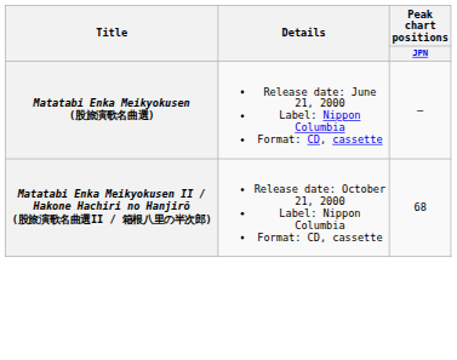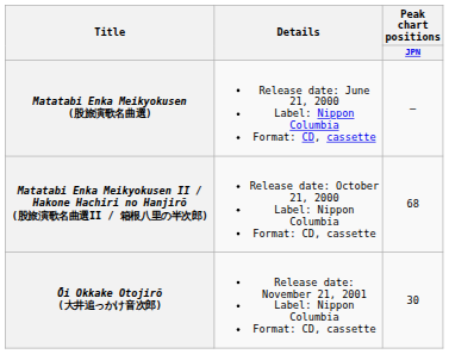 <table class="wikitable plainrowheaders" style="text-align:center">
 <tr>
 <th scope="col" rowspan="2" style="width:20em;">Title</th>
 <th scope="col" rowspan="2" style="width:16em;">Details</th>
 <th scope="col" colspan="1" style="width:4em;">Peak chart positions</th>
 </tr>
 <tr style="font-size:smaller;">
 <th scope="col" style="width:3em;"><a href='#'>JPN</a><br></th>
 </tr>
 <tr>
 <th scope="row"><em>Matatabi Enka Meikyokusen</em><br>(股旅演歌名曲選)</th>
 <td><br><ul><li>Release date: June 21, 2000</li><li>Label: <a href='#'>Nippon Columbia</a></li><li>Format: <a href='#'>CD</a>, <a href='#'>cassette</a></li></ul></td>
 <td>—</td>
 </tr>
 <tr>
 <th scope="row"><em>Matatabi Enka Meikyokusen II / Hakone Hachiri no Hanjirō</em><br>(股旅演歌名曲選II / 箱根八里の半次郎)</th>
 <td><br><ul><li>Release date: October 21, 2000</li><li>Label: Nippon Columbia</li><li>Format: CD, cassette</li></ul></td>
 <td>68</td>
 </tr>
+<tr>
+<th scope="row"><em>Ōi Okkake Otojirō</em><br>(大井追っかけ音次郎)</th>
+<td><br><ul><li>Release date: November 21, 2001</li><li>Label: Nippon Columbia</li><li>Format: CD, cassette</li></ul></td>
+<td>30</td>
+</tr>
 </table>
